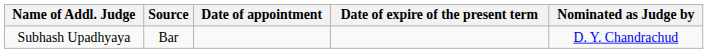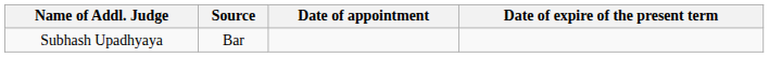 <table class="wikitable static-row-numbers static-row-header" style="text-align:center" width="92%">
 <tr>
 <th>Name of Addl. Judge</th>
 <th>Source</th>
 <th>Date of appointment</th>
 <th>Date of expire of the present term</th>
-<th>Nominated as Judge by</th>
 </tr>
 <tr>
 <td>Subhash Upadhyaya</td>
 <td>Bar</td>
 <td></td>
 <td></td>
-<td><a href='#'>D. Y. Chandrachud</a></td>
 </tr>
 </table>
